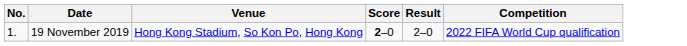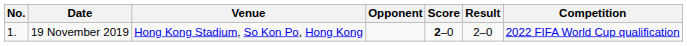 <table class="wikitable">
 <tr>
 <th>No.</th>
 <th>Date</th>
 <th>Venue</th>
+<th>Opponent</th>
 <th>Score</th>
 <th>Result</th>
 <th>Competition</th>
 </tr>
 <tr>
 <td>1.</td>
 <td>19 November 2019</td>
 <td><a href='#'>Hong Kong Stadium</a>, <a href='#'>So Kon Po</a>, <a href='#'>Hong Kong</a></td>
+<td></td>
 <td align=center><strong>2</strong>–0</td>
 <td align=center>2–0</td>
 <td><a href='#'>2022 FIFA World Cup qualification</a></td>
 </tr>
 </table>
